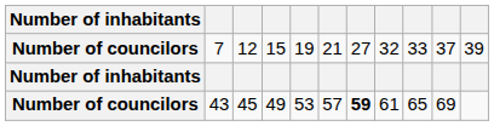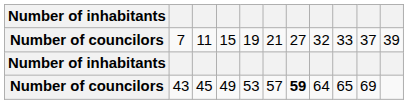 <table class="wikitable" style="text-align:center;" align="center">
 <tr>
 <th>Number of inhabitants</th>
 <th></th>
 <th></th>
 <th></th>
 <th></th>
 <th></th>
 <th></th>
 <th></th>
 <th></th>
 <th></th>
 <th></th>
 </tr>
 <tr>
 <th>Number of councilors</th>
 <td>7</td>
-<td>12</td>
+<td>11</td>
 <td>15</td>
 <td>19</td>
 <td>21</td>
 <td>27</td>
 <td>32</td>
 <td>33</td>
 <td>37</td>
 <td>39</td>
 </tr>
 <tr>
 <th>Number of inhabitants</th>
 <th></th>
 <th></th>
 <th></th>
 <th></th>
 <th></th>
 <th></th>
 <th></th>
 <th></th>
 <th></th>
 <th></th>
 </tr>
 <tr>
 <th>Number of councilors</th>
 <td>43</td>
 <td>45</td>
 <td>49</td>
 <td>53</td>
 <td>57</td>
 <td><strong>59</strong></td>
-<td>61</td>
+<td>64</td>
 <td>65</td>
 <td>69</td>
 <td></td>
 </tr>
 </table>
